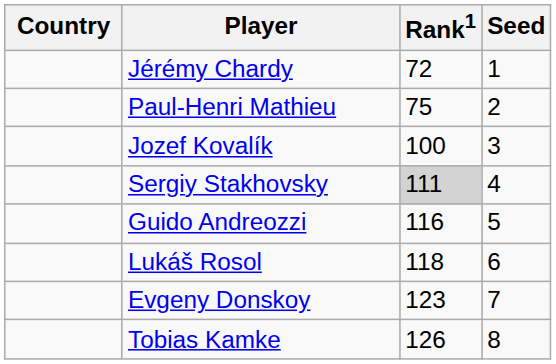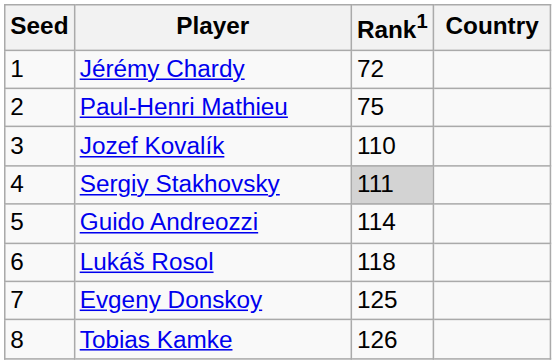 <table class="sortable wikitable">
 <tr>
-<th width="70">Country</th>
+<th>Seed</th>
 <th width="175">Player</th>
 <th>Rank<sup>1</sup></th>
-<th>Seed</th>
+<th width="70">Country</th>
 </tr>
 <tr>
-<td></td>
+<td>1</td>
 <td><a href='#'>Jérémy Chardy</a></td>
 <td>72</td>
-<td>1</td>
+<td></td>
 </tr>
 <tr>
-<td></td>
+<td>2</td>
 <td><a href='#'>Paul-Henri Mathieu</a></td>
 <td>75</td>
-<td>2</td>
+<td></td>
 </tr>
 <tr>
+<td>3</td>
+<td><a href='#'>Jozef Kovalík</a></td>
+<td>110</td>
 <td></td>
-<td><a href='#'>Jozef Kovalík</a></td>
-<td>100</td>
-<td>3</td>
 </tr>
 <tr>
-<td></td>
+<td>4</td>
 <td><a href='#'>Sergiy Stakhovsky</a></td>
 <td style="background: lightgrey;">111</td>
-<td>4</td>
+<td></td>
 </tr>
 <tr>
+<td>5</td>
+<td><a href='#'>Guido Andreozzi</a></td>
+<td>114</td>
 <td></td>
-<td><a href='#'>Guido Andreozzi</a></td>
-<td>116</td>
-<td>5</td>
 </tr>
 <tr>
-<td></td>
+<td>6</td>
 <td><a href='#'>Lukáš Rosol</a></td>
 <td>118</td>
-<td>6</td>
+<td></td>
 </tr>
 <tr>
+<td>7</td>
+<td><a href='#'>Evgeny Donskoy</a></td>
+<td>125</td>
 <td></td>
-<td><a href='#'>Evgeny Donskoy</a></td>
-<td>123</td>
-<td>7</td>
 </tr>
 <tr>
-<td></td>
+<td>8</td>
 <td><a href='#'>Tobias Kamke</a></td>
 <td>126</td>
-<td>8</td>
+<td></td>
 </tr>
 </table>
